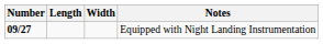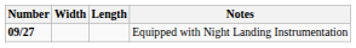 <table class="wikitable">
 <tr>
 <th>Number</th>
+<th>Width</th>
 <th>Length</th>
-<th>Width</th>
 <th>Notes</th>
 </tr>
 <tr>
 <td><strong>09/27</strong></td>
 <td></td>
 <td></td>
 <td>Equipped with Night Landing Instrumentation</td>
 </tr>
 </table>
